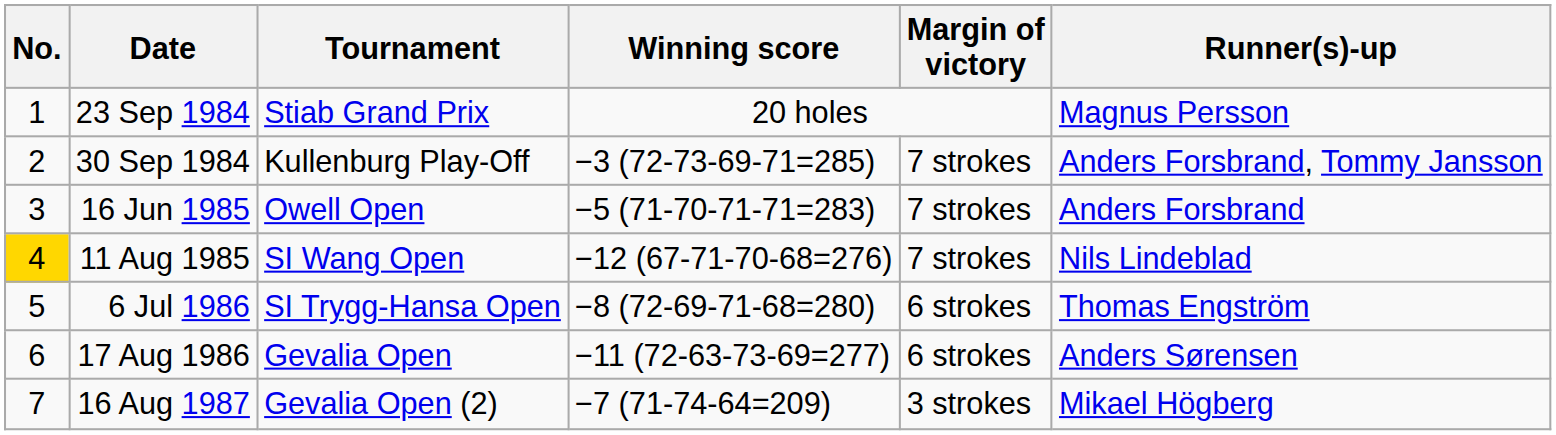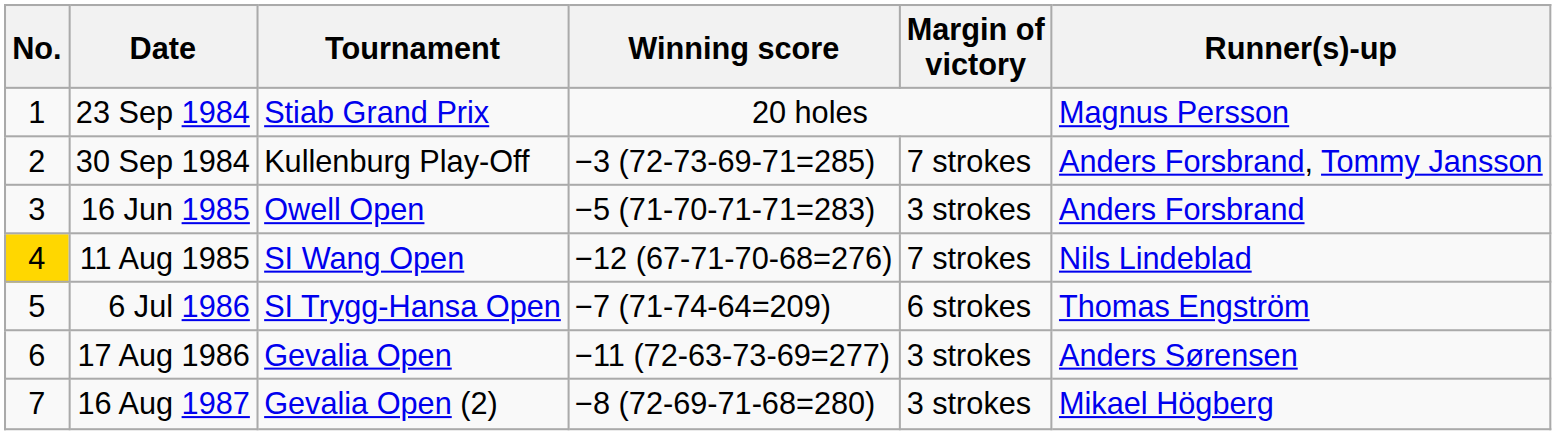 <table class="wikitable" style="font-size:95%;">
 <tr>
 <th>No.</th>
 <th>Date</th>
 <th>Tournament</th>
 <th>Winning score</th>
 <th>Margin of<br>victory</th>
 <th>Runner(s)-up</th>
 </tr>
 <tr>
 <td align=center>1</td>
 <td align=right>23 Sep <a href='#'>1984</a></td>
 <td><a href='#'>Stiab Grand Prix</a></td>
 <td colspan=2 align=center>20 holes</td>
 <td> <a href='#'>Magnus Persson</a></td>
 </tr>
 <tr>
 <td align=center>2</td>
 <td align=right>30 Sep 1984</td>
 <td>Kullenburg Play-Off</td>
 <td>−3 (72-73-69-71=285)</td>
 <td>7 strokes</td>
 <td> <a href='#'>Anders Forsbrand</a>,  <a href='#'>Tommy Jansson</a></td>
 </tr>
 <tr>
 <td align=center>3</td>
 <td align=right>16 Jun <a href='#'>1985</a></td>
 <td><a href='#'>Owell Open</a></td>
 <td>−5 (71-70-71-71=283)</td>
-<td>7 strokes</td>
+<td>3 strokes</td>
 <td> <a href='#'>Anders Forsbrand</a></td>
 </tr>
 <tr>
 <td align=center style="background: gold;">4</td>
 <td align=right>11 Aug 1985</td>
 <td><a href='#'>SI Wang Open</a></td>
 <td>−12 (67-71-70-68=276)</td>
 <td>7 strokes</td>
 <td> <a href='#'>Nils Lindeblad</a></td>
 </tr>
 <tr>
 <td align=center>5</td>
 <td align=right>6 Jul <a href='#'>1986</a></td>
 <td><a href='#'>SI Trygg-Hansa Open</a></td>
-<td>−8 (72-69-71-68=280)</td>
+<td>−7 (71-74-64=209)</td>
 <td>6 strokes</td>
 <td> <a href='#'>Thomas Engström</a></td>
 </tr>
 <tr>
 <td align=center>6</td>
 <td align=right>17 Aug 1986</td>
 <td><a href='#'>Gevalia Open</a></td>
 <td>−11 (72-63-73-69=277)</td>
-<td>6 strokes</td>
+<td>3 strokes</td>
 <td> <a href='#'>Anders Sørensen</a></td>
 </tr>
 <tr>
 <td align=center>7</td>
 <td align=right>16 Aug <a href='#'>1987</a></td>
 <td><a href='#'>Gevalia Open</a> (2)</td>
-<td>−7 (71-74-64=209)</td>
+<td>−8 (72-69-71-68=280)</td>
 <td>3 strokes</td>
 <td> <a href='#'>Mikael Högberg</a></td>
 </tr>
 </table>
